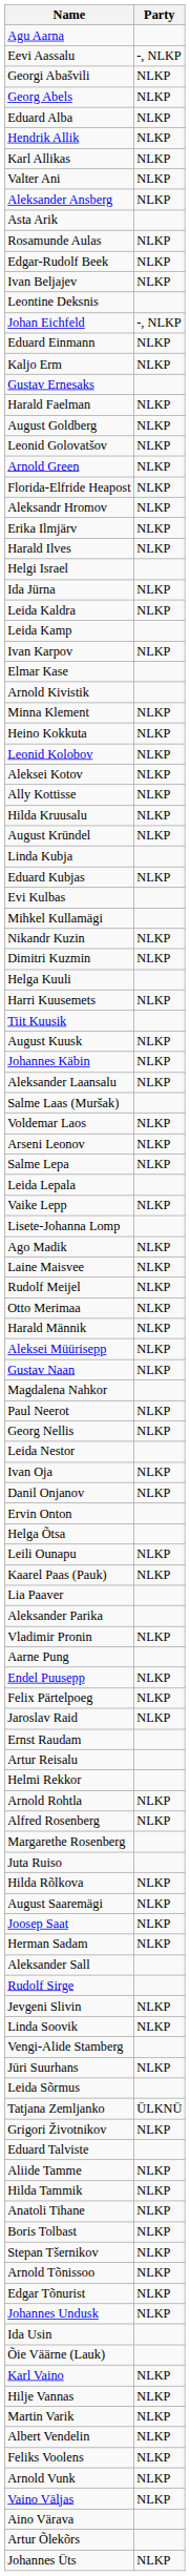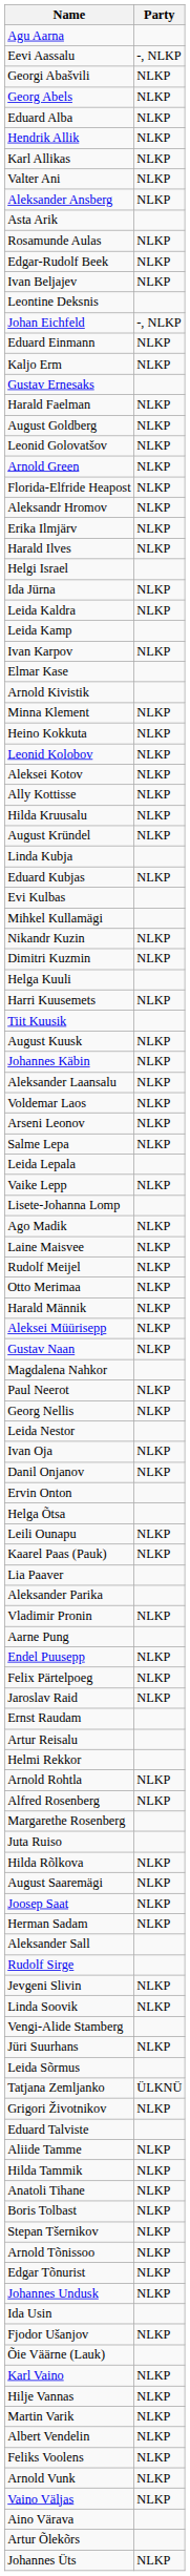 <table class="wikitable">
 <tr>
 <th>Name</th>
 <th>Party</th>
 </tr>
 <tr>
 <td><a href='#'>Agu Aarna</a></td>
 <td></td>
 </tr>
 <tr>
 <td>Eevi Aassalu</td>
 <td>-, NLKP</td>
 </tr>
 <tr>
 <td>Georgi Abašvili</td>
 <td>NLKP</td>
 </tr>
 <tr>
 <td><a href='#'>Georg Abels</a></td>
 <td>NLKP</td>
 </tr>
 <tr>
 <td>Eduard Alba</td>
 <td>NLKP</td>
 </tr>
 <tr>
 <td><a href='#'>Hendrik Allik</a></td>
 <td>NLKP</td>
 </tr>
 <tr>
 <td>Karl Allikas</td>
 <td>NLKP</td>
 </tr>
 <tr>
 <td>Valter Ani</td>
 <td>NLKP</td>
 </tr>
 <tr>
 <td><a href='#'>Aleksander Ansberg</a></td>
 <td>NLKP</td>
 </tr>
 <tr>
 <td>Asta Arik</td>
 <td></td>
 </tr>
 <tr>
 <td>Rosamunde Aulas</td>
 <td>NLKP</td>
 </tr>
 <tr>
 <td>Edgar-Rudolf Beek</td>
 <td>NLKP</td>
 </tr>
 <tr>
 <td>Ivan Beljajev</td>
 <td>NLKP</td>
 </tr>
 <tr>
 <td>Leontine Deksnis</td>
 <td></td>
 </tr>
 <tr>
 <td><a href='#'>Johan Eichfeld</a></td>
 <td>-, NLKP</td>
 </tr>
 <tr>
 <td>Eduard Einmann</td>
 <td>NLKP</td>
 </tr>
 <tr>
 <td>Kaljo Erm</td>
 <td>NLKP</td>
 </tr>
 <tr>
 <td><a href='#'>Gustav Ernesaks</a></td>
 <td></td>
 </tr>
 <tr>
 <td>Harald Faelman</td>
 <td>NLKP</td>
 </tr>
 <tr>
 <td>August Goldberg</td>
 <td>NLKP</td>
 </tr>
 <tr>
 <td>Leonid Golovatšov</td>
 <td>NLKP</td>
 </tr>
 <tr>
 <td><a href='#'>Arnold Green</a></td>
 <td>NLKP</td>
 </tr>
 <tr>
 <td>Florida-Elfride Heapost</td>
 <td>NLKP</td>
 </tr>
 <tr>
 <td>Aleksandr Hromov</td>
 <td>NLKP</td>
 </tr>
 <tr>
 <td>Erika Ilmjärv</td>
 <td>NLKP</td>
 </tr>
 <tr>
 <td>Harald Ilves</td>
 <td>NLKP</td>
 </tr>
 <tr>
 <td>Helgi Israel</td>
 <td></td>
 </tr>
 <tr>
 <td>Ida Jürna</td>
 <td>NLKP</td>
 </tr>
 <tr>
 <td>Leida Kaldra</td>
 <td>NLKP</td>
 </tr>
 <tr>
 <td>Leida Kamp</td>
 <td></td>
 </tr>
 <tr>
 <td>Ivan Karpov</td>
 <td>NLKP</td>
 </tr>
 <tr>
 <td>Elmar Kase</td>
 <td></td>
 </tr>
 <tr>
 <td>Arnold Kivistik</td>
 <td></td>
 </tr>
 <tr>
 <td>Minna Klement</td>
 <td>NLKP</td>
 </tr>
 <tr>
 <td>Heino Kokkuta</td>
 <td>NLKP</td>
 </tr>
 <tr>
 <td><a href='#'>Leonid Kolobov</a></td>
 <td>NLKP</td>
 </tr>
 <tr>
 <td>Aleksei Kotov</td>
 <td>NLKP</td>
 </tr>
 <tr>
 <td>Ally Kottisse</td>
 <td>NLKP</td>
 </tr>
 <tr>
 <td>Hilda Kruusalu</td>
 <td>NLKP</td>
 </tr>
 <tr>
 <td>August Kründel</td>
 <td>NLKP</td>
 </tr>
 <tr>
 <td>Linda Kubja</td>
 <td></td>
 </tr>
 <tr>
 <td>Eduard Kubjas</td>
 <td>NLKP</td>
 </tr>
 <tr>
 <td>Evi Kulbas</td>
 <td></td>
 </tr>
 <tr>
 <td>Mihkel Kullamägi</td>
 <td></td>
 </tr>
 <tr>
 <td>Nikandr Kuzin</td>
 <td>NLKP</td>
 </tr>
 <tr>
 <td>Dimitri Kuzmin</td>
 <td>NLKP</td>
 </tr>
 <tr>
 <td>Helga Kuuli</td>
 <td></td>
 </tr>
 <tr>
 <td>Harri Kuusemets</td>
 <td>NLKP</td>
 </tr>
 <tr>
 <td><a href='#'>Tiit Kuusik</a></td>
 <td></td>
 </tr>
 <tr>
 <td>August Kuusk</td>
 <td>NLKP</td>
 </tr>
 <tr>
 <td><a href='#'>Johannes Käbin</a></td>
 <td>NLKP</td>
 </tr>
 <tr>
 <td>Aleksander Laansalu</td>
 <td>NLKP</td>
-</tr>
-<tr>
-<td>Salme Laas (Muršak)</td>
-<td></td>
 </tr>
 <tr>
 <td>Voldemar Laos</td>
 <td>NLKP</td>
 </tr>
 <tr>
 <td>Arseni Leonov</td>
 <td>NLKP</td>
 </tr>
 <tr>
 <td>Salme Lepa</td>
 <td>NLKP</td>
 </tr>
 <tr>
 <td>Leida Lepala</td>
 <td></td>
 </tr>
 <tr>
 <td>Vaike Lepp</td>
 <td>NLKP</td>
 </tr>
 <tr>
 <td>Lisete-Johanna Lomp</td>
 <td></td>
 </tr>
 <tr>
 <td>Ago Madik</td>
 <td>NLKP</td>
 </tr>
 <tr>
 <td>Laine Maisvee</td>
 <td>NLKP</td>
 </tr>
 <tr>
 <td>Rudolf Meijel</td>
 <td>NLKP</td>
 </tr>
 <tr>
 <td>Otto Merimaa</td>
 <td>NLKP</td>
 </tr>
 <tr>
 <td>Harald Männik</td>
 <td>NLKP</td>
 </tr>
 <tr>
 <td><a href='#'>Aleksei Müürisepp</a></td>
 <td>NLKP</td>
 </tr>
 <tr>
 <td><a href='#'>Gustav Naan</a></td>
 <td>NLKP</td>
 </tr>
 <tr>
 <td>Magdalena Nahkor</td>
 <td></td>
 </tr>
 <tr>
 <td>Paul Neerot</td>
 <td>NLKP</td>
 </tr>
 <tr>
 <td>Georg Nellis</td>
 <td>NLKP</td>
 </tr>
 <tr>
 <td>Leida Nestor</td>
 <td></td>
 </tr>
 <tr>
 <td>Ivan Oja</td>
 <td>NLKP</td>
 </tr>
 <tr>
 <td>Danil Onjanov</td>
 <td>NLKP</td>
 </tr>
 <tr>
 <td>Ervin Onton</td>
 <td></td>
 </tr>
 <tr>
 <td>Helga Õtsa</td>
 <td></td>
 </tr>
 <tr>
 <td>Leili Ounapu</td>
 <td>NLKP</td>
 </tr>
 <tr>
 <td>Kaarel Paas (Pauk)</td>
 <td>NLKP</td>
 </tr>
 <tr>
 <td>Lia Paaver</td>
 <td></td>
 </tr>
 <tr>
 <td>Aleksander Parika</td>
 <td></td>
 </tr>
 <tr>
 <td>Vladimir Pronin</td>
 <td>NLKP</td>
 </tr>
 <tr>
 <td>Aarne Pung</td>
 <td></td>
 </tr>
 <tr>
 <td><a href='#'>Endel Puusepp</a></td>
 <td>NLKP</td>
 </tr>
 <tr>
 <td>Felix Pärtelpoeg</td>
 <td>NLKP</td>
 </tr>
 <tr>
 <td>Jaroslav Raid</td>
 <td>NLKP</td>
 </tr>
 <tr>
 <td>Ernst Raudam</td>
 <td></td>
 </tr>
 <tr>
 <td>Artur Reisalu</td>
 <td></td>
 </tr>
 <tr>
 <td>Helmi Rekkor</td>
 <td></td>
 </tr>
 <tr>
 <td>Arnold Rohtla</td>
 <td>NLKP</td>
 </tr>
 <tr>
 <td>Alfred Rosenberg</td>
 <td>NLKP</td>
 </tr>
 <tr>
 <td>Margarethe Rosenberg</td>
 <td></td>
 </tr>
 <tr>
 <td>Juta Ruiso</td>
 <td></td>
 </tr>
 <tr>
 <td>Hilda Rõlkova</td>
 <td>NLKP</td>
 </tr>
 <tr>
 <td>August Saaremägi</td>
 <td>NLKP</td>
 </tr>
 <tr>
 <td><a href='#'>Joosep Saat</a></td>
 <td>NLKP</td>
 </tr>
 <tr>
 <td>Herman Sadam</td>
 <td>NLKP</td>
 </tr>
 <tr>
 <td>Aleksander Sall</td>
 <td></td>
 </tr>
 <tr>
 <td><a href='#'>Rudolf Sirge</a></td>
 <td></td>
 </tr>
 <tr>
 <td>Jevgeni Slivin</td>
 <td>NLKP</td>
 </tr>
 <tr>
 <td>Linda Soovik</td>
 <td>NLKP</td>
 </tr>
 <tr>
 <td>Vengi-Alide Stamberg</td>
 <td></td>
 </tr>
 <tr>
 <td>Jüri Suurhans</td>
 <td>NLKP</td>
 </tr>
 <tr>
 <td>Leida Sõrmus</td>
 <td></td>
 </tr>
 <tr>
 <td>Tatjana Zemljanko</td>
 <td>ÜLKNÜ</td>
 </tr>
 <tr>
 <td>Grigori Životnikov</td>
 <td>NLKP</td>
 </tr>
 <tr>
 <td>Eduard Talviste</td>
 <td></td>
 </tr>
 <tr>
 <td>Aliide Tamme</td>
 <td>NLKP</td>
 </tr>
 <tr>
 <td>Hilda Tammik</td>
 <td>NLKP</td>
 </tr>
 <tr>
 <td>Anatoli Tihane</td>
 <td>NLKP</td>
 </tr>
 <tr>
 <td>Boris Tolbast</td>
 <td>NLKP</td>
 </tr>
 <tr>
 <td>Stepan Tšernikov</td>
 <td>NLKP</td>
 </tr>
 <tr>
 <td>Arnold Tõnissoo</td>
 <td>NLKP</td>
 </tr>
 <tr>
 <td>Edgar Tõnurist</td>
 <td>NLKP</td>
 </tr>
 <tr>
 <td><a href='#'>Johannes Undusk</a></td>
 <td>NLKP</td>
 </tr>
 <tr>
 <td>Ida Usin</td>
 <td></td>
 </tr>
 <tr>
+<td>Fjodor Ušanjov</td>
+<td>NLKP</td>
+</tr>
+<tr>
 <td>Õie Väärne (Lauk)</td>
 <td></td>
 </tr>
 <tr>
 <td><a href='#'>Karl Vaino</a></td>
 <td>NLKP</td>
 </tr>
 <tr>
 <td>Hilje Vannas</td>
 <td>NLKP</td>
 </tr>
 <tr>
 <td>Martin Varik</td>
 <td>NLKP</td>
 </tr>
 <tr>
 <td>Albert Vendelin</td>
 <td>NLKP</td>
 </tr>
 <tr>
 <td>Feliks Voolens</td>
 <td>NLKP</td>
 </tr>
 <tr>
 <td>Arnold Vunk</td>
 <td>NLKP</td>
 </tr>
 <tr>
 <td><a href='#'>Vaino Väljas</a></td>
 <td>NLKP</td>
 </tr>
 <tr>
 <td>Aino Värava</td>
 <td></td>
 </tr>
 <tr>
 <td>Artur Õlekõrs</td>
 <td></td>
 </tr>
 <tr>
 <td>Johannes Üts</td>
 <td>NLKP</td>
 </tr>
 </table>
